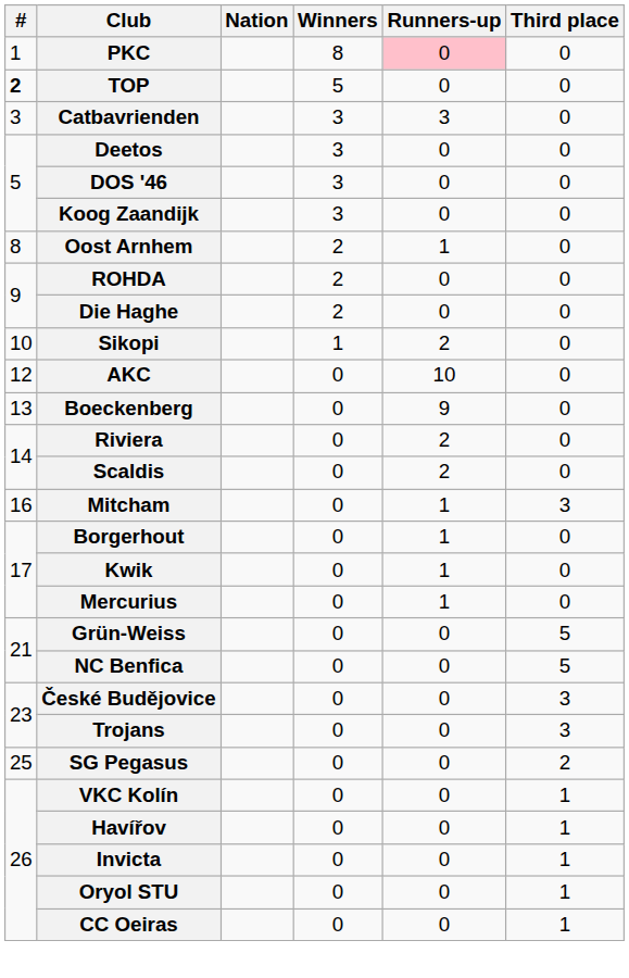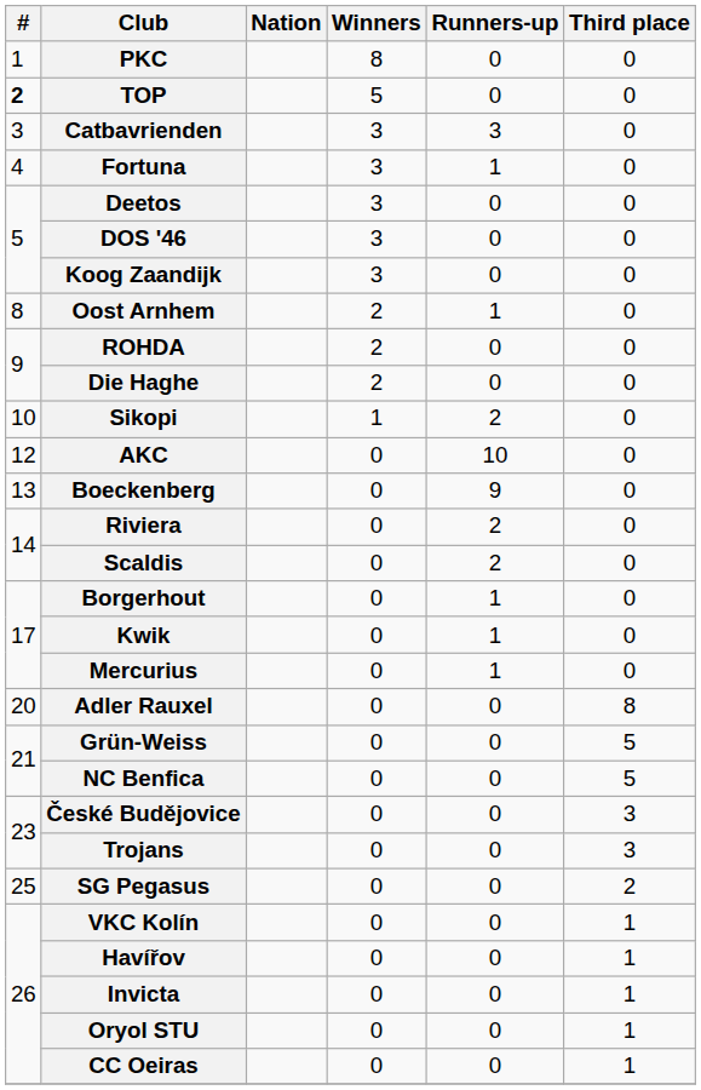 <table class="wikitable plainrowheaders sortable">
 <tr>
 <th scope="col">#</th>
 <th scope="col">Club</th>
 <th scope="col">Nation</th>
 <th scope="col">Winners</th>
 <th scope="col">Runners-up</th>
 <th scope="col">Third place</th>
 </tr>
 <tr>
 <td>1</td>
 <th scope="row">PKC</th>
 <td scope="row"></td>
 <td align=center>8</td>
-<td align=center style="background: pink;">0</td>
+<td align=center>0</td>
 <td align=center>0</td>
 </tr>
 <tr>
 <td><strong>2</strong></td>
 <th scope="row">TOP</th>
 <td scope="row"></td>
 <td align=center>5</td>
 <td align=center>0</td>
 <td align=center>0</td>
 </tr>
 <tr>
 <td>3</td>
 <th scope="row">Catbavrienden</th>
 <td scope="row"></td>
 <td align=center>3</td>
 <td align=center>3</td>
+<td align=center>0</td>
+</tr>
+<tr>
+<td>4</td>
+<th scope="row">Fortuna</th>
+<td scope="row"></td>
+<td align=center>3</td>
+<td align=center>1</td>
 <td align=center>0</td>
 </tr>
 <tr>
 <td rowspan=3>5</td>
 <th scope="row">Deetos</th>
 <td scope="row"></td>
 <td align=center>3</td>
 <td align=center>0</td>
 <td align=center>0</td>
 </tr>
 <tr>
 <th scope="row">DOS '46</th>
 <td scope="row"></td>
 <td align=center>3</td>
 <td align=center>0</td>
 <td align=center>0</td>
 </tr>
 <tr>
 <th scope="row">Koog Zaandijk</th>
 <td scope="row"></td>
 <td align=center>3</td>
 <td align=center>0</td>
 <td align=center>0</td>
 </tr>
 <tr>
 <td rowspan>8</td>
 <th scope="row">Oost Arnhem</th>
 <td scope="row"></td>
 <td align=center>2</td>
 <td align=center>1</td>
 <td align=center>0</td>
 </tr>
 <tr>
 <td rowspan=2>9</td>
 <th scope="row">ROHDA</th>
 <td scope="row"></td>
 <td align=center>2</td>
 <td align=center>0</td>
 <td align=center>0</td>
 </tr>
 <tr>
 <th scope="row">Die Haghe</th>
 <td scope="row"></td>
 <td align=center>2</td>
 <td align=center>0</td>
 <td align=center>0</td>
 </tr>
 <tr>
 <td>10</td>
 <th scope="row">Sikopi</th>
 <td scope="row"></td>
 <td align=center>1</td>
 <td align=center>2</td>
 <td align=center>0</td>
 </tr>
 <tr>
 <td>12</td>
 <th scope="row">AKC</th>
 <td scope="row"></td>
 <td align=center>0</td>
 <td align=center>10</td>
 <td align=center>0</td>
 </tr>
 <tr>
 <td>13</td>
 <th scope="row">Boeckenberg</th>
 <td scope="row"></td>
 <td align=center>0</td>
 <td align=center>9</td>
 <td align=center>0</td>
 </tr>
 <tr>
 <td rowspan=2>14</td>
 <th scope="row">Riviera</th>
 <td scope="row"></td>
 <td align=center>0</td>
 <td align=center>2</td>
 <td align=center>0</td>
 </tr>
 <tr>
 <th scope="row">Scaldis</th>
 <td scope="row"></td>
 <td align=center>0</td>
 <td align=center>2</td>
 <td align=center>0</td>
 </tr>
 <tr>
-<td>16</td>
-<th scope="row">Mitcham</th>
-<td scope="row"></td>
-<td align=center>0</td>
-<td align=center>1</td>
-<td align=center>3</td>
-</tr>
-<tr>
 <td rowspan=3>17</td>
 <th scope="row">Borgerhout</th>
 <td scope="row"></td>
 <td align=center>0</td>
 <td align=center>1</td>
 <td align=center>0</td>
 </tr>
 <tr>
 <th scope="row">Kwik</th>
 <td scope="row"></td>
 <td align=center>0</td>
 <td align=center>1</td>
 <td align=center>0</td>
 </tr>
 <tr>
 <th scope="row">Mercurius</th>
 <td scope="row"></td>
 <td align=center>0</td>
 <td align=center>1</td>
 <td align=center>0</td>
+</tr>
+<tr>
+<td>20</td>
+<th scope="row">Adler Rauxel</th>
+<td scope="row"></td>
+<td align=center>0</td>
+<td align=center>0</td>
+<td align=center>8</td>
 </tr>
 <tr>
 <td rowspan=2>21</td>
 <th scope="row">Grün-Weiss</th>
 <td scope="row"></td>
 <td align=center>0</td>
 <td align=center>0</td>
 <td align=center>5</td>
 </tr>
 <tr>
 <th scope="row">NC Benfica</th>
 <td scope="row"></td>
 <td align=center>0</td>
 <td align=center>0</td>
 <td align=center>5</td>
 </tr>
 <tr>
 <td rowspan=2>23</td>
 <th scope="row">České Budějovice</th>
 <td scope="row"></td>
 <td align=center>0</td>
 <td align=center>0</td>
 <td align=center>3</td>
 </tr>
 <tr>
 <th scope="row">Trojans</th>
 <td scope="row"></td>
 <td align=center>0</td>
 <td align=center>0</td>
 <td align=center>3</td>
 </tr>
 <tr>
 <td>25</td>
 <th scope="row">SG Pegasus</th>
 <td scope="row"></td>
 <td align=center>0</td>
 <td align=center>0</td>
 <td align=center>2</td>
 </tr>
 <tr>
 <td rowspan=5>26</td>
 <th scope="row">VKC Kolín</th>
 <td scope="row"></td>
 <td align=center>0</td>
 <td align=center>0</td>
 <td align=center>1</td>
 </tr>
 <tr>
 <th scope="row">Havířov</th>
 <td scope="row"></td>
 <td align=center>0</td>
 <td align=center>0</td>
 <td align=center>1</td>
 </tr>
 <tr>
 <th scope="row">Invicta</th>
 <td scope="row"></td>
 <td align=center>0</td>
 <td align=center>0</td>
 <td align=center>1</td>
 </tr>
 <tr>
 <th scope="row">Oryol STU</th>
 <td scope="row"></td>
 <td align=center>0</td>
 <td align=center>0</td>
 <td align=center>1</td>
 </tr>
 <tr>
 <th scope="row">CC Oeiras</th>
 <td scope="row"></td>
 <td align=center>0</td>
 <td align=center>0</td>
 <td align=center>1</td>
 </tr>
 <tr>
 </tr>
 </table>
